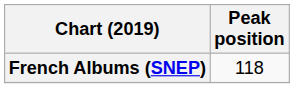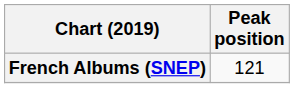 <table class="wikitable sortable plainrowheaders" style="text-align:center">
 <tr>
 <th scope="col">Chart (2019)</th>
 <th scope="col">Peak<br>position</th>
 </tr>
 <tr>
 <th scope="row">French Albums (<a href='#'>SNEP</a>)</th>
-<td>118</td>
+<td>121</td>
 </tr>
 <tr>
 </tr>
 <tr>
 </tr>
 </table>
